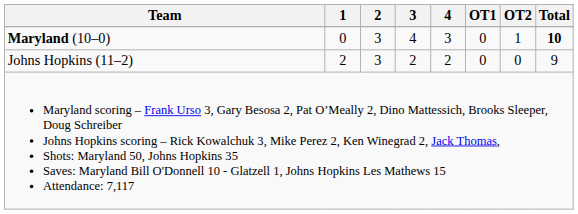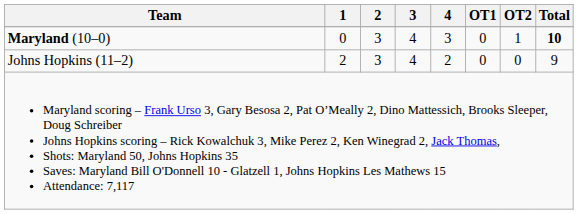 <table class="wikitable" style="text-align:center; max-width:40em">
 <tr>
 <th>Team</th>
 <th style="width:2em">1</th>
 <th style="width:2em">2</th>
 <th style="width:2em">3</th>
 <th style="width:2em">4</th>
 <th style="width:2em">OT1</th>
 <th style="width:2em">OT2</th>
 <th style="width:2em">Total</th>
 </tr>
 <tr>
 </tr>
 <tr>
 <td style="text-align:left"><strong>Maryland</strong> (10–0)</td>
 <td>0</td>
 <td>3</td>
 <td>4</td>
 <td>3</td>
 <td>0</td>
 <td>1</td>
 <td><strong>10</strong></td>
 </tr>
 <tr>
 <td style="text-align:left">Johns Hopkins (11–2)</td>
 <td>2</td>
 <td>3</td>
-<td>2</td>
+<td>4</td>
 <td>2</td>
 <td>0</td>
 <td>0</td>
 <td>9</td>
 </tr>
 <tr>
 <td colspan=8 style="text-align:left; font-size:88%;"><br><ul><li>Maryland scoring – <a href='#'>Frank Urso</a> 3, Gary Besosa 2, Pat O’Meally 2, Dino Mattessich, Brooks Sleeper, Doug Schreiber</li><li>Johns Hopkins scoring – Rick Kowalchuk 3, Mike Perez 2, Ken Winegrad 2, <a href='#'>Jack Thomas</a>, </li><li>Shots: Maryland 50, Johns Hopkins 35</li><li>Saves: Maryland Bill O'Donnell 10 - Glatzell 1, Johns Hopkins Les Mathews 15</li><li>Attendance: 7,117</li></ul></td>
 </tr>
 </table>
